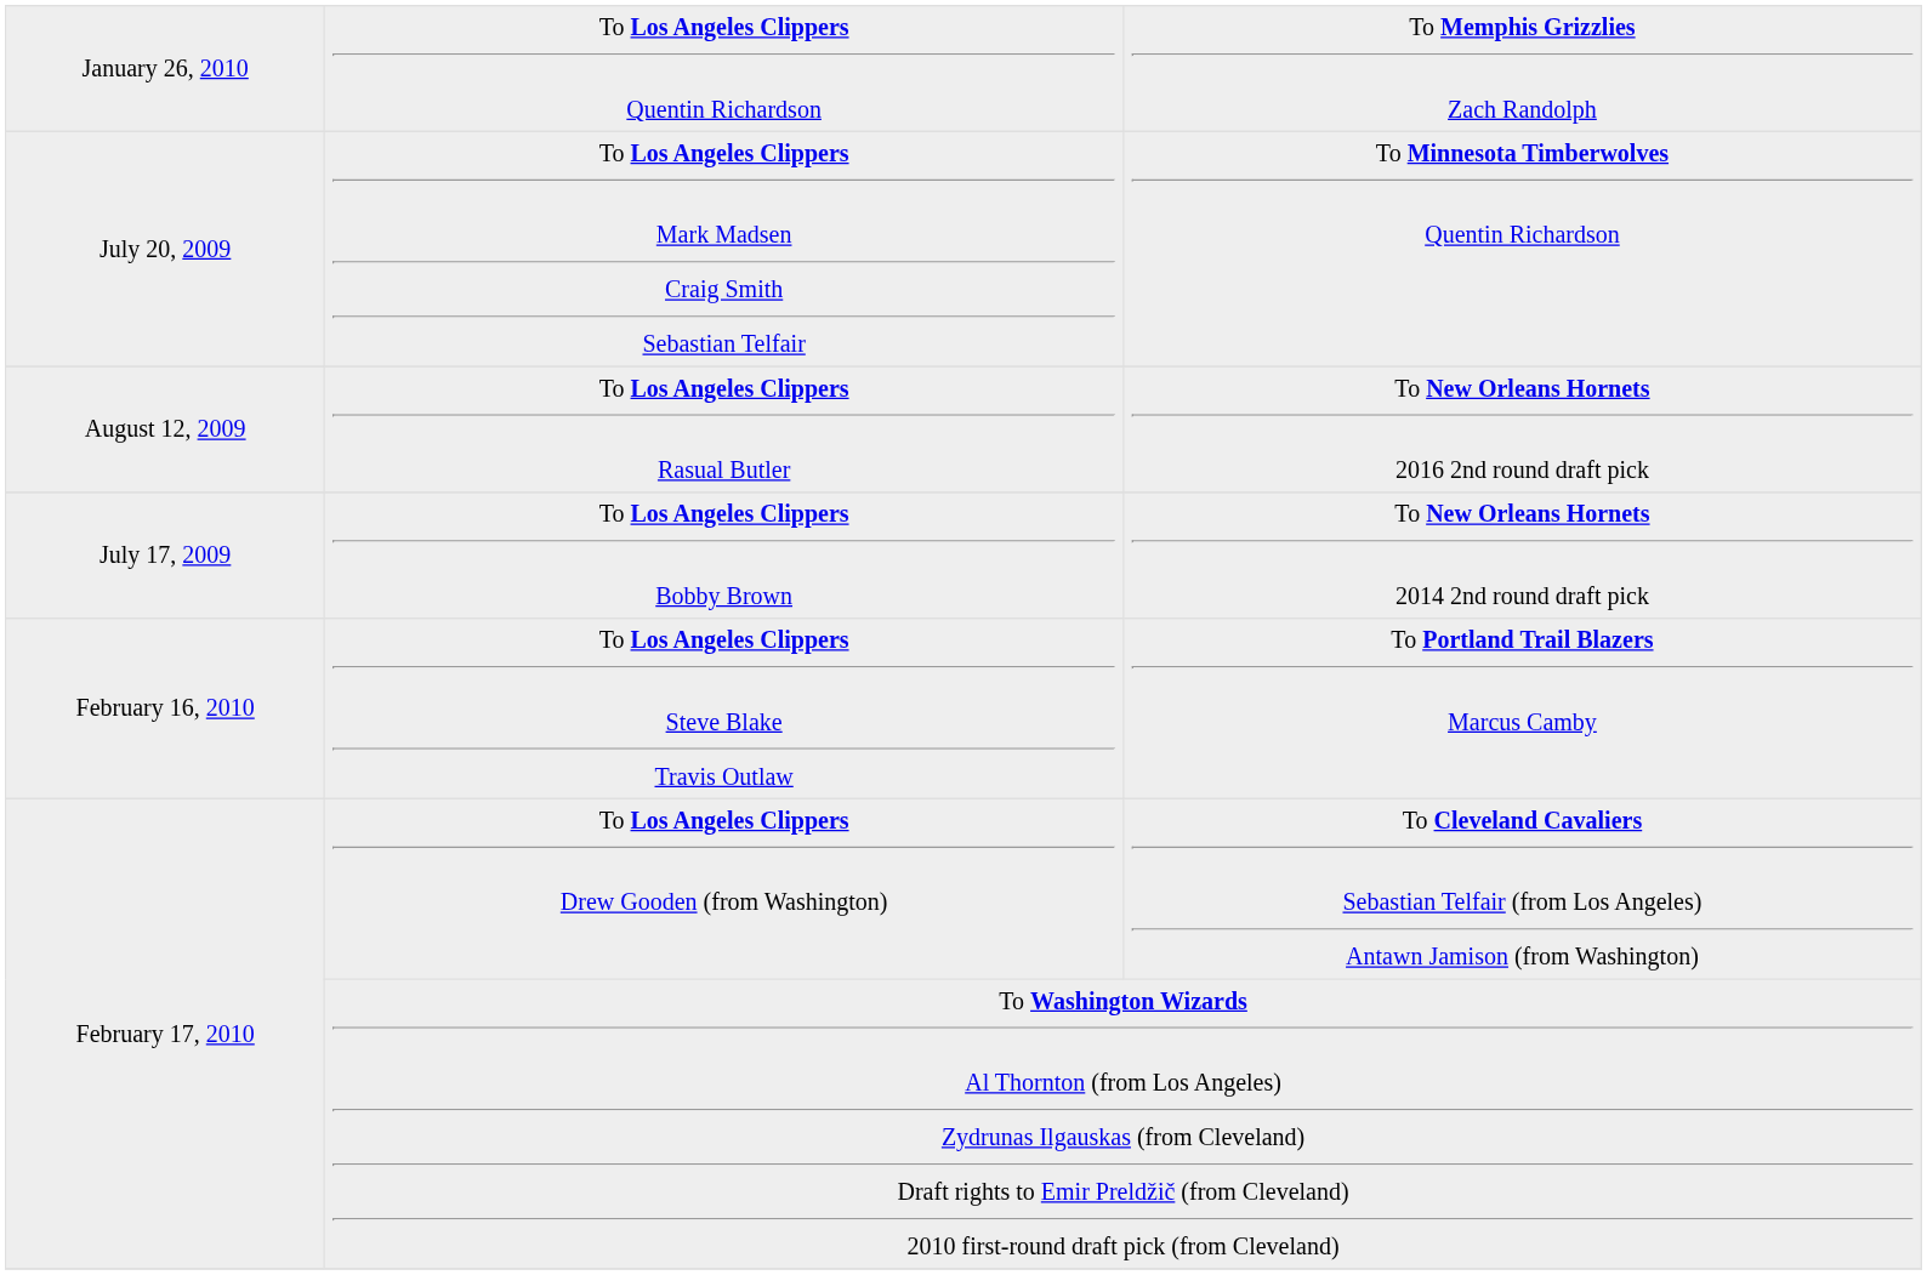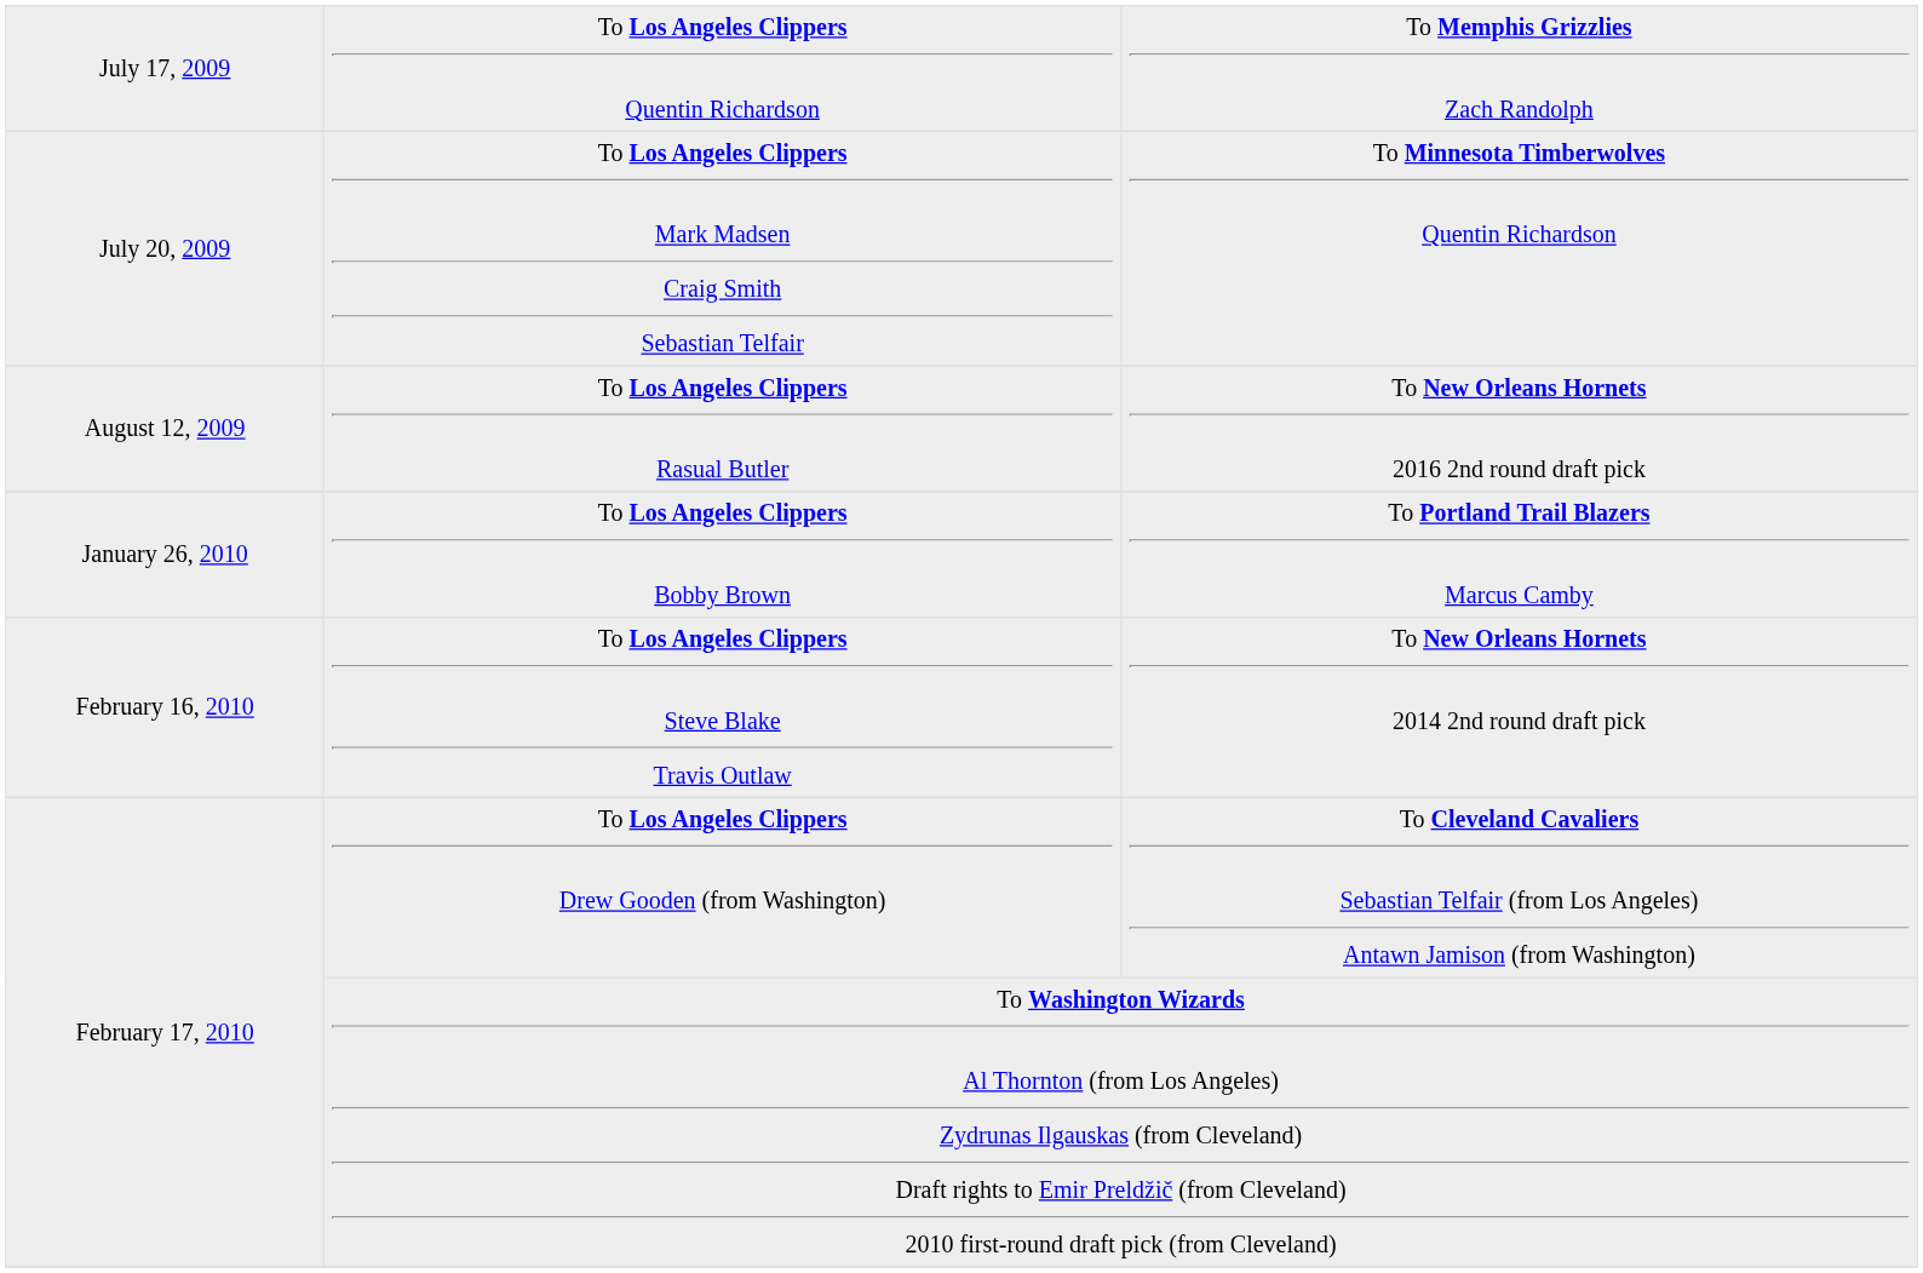 <table border=1 style="border-collapse:collapse; text-align: center; width: 100%" bordercolor="#DFDFDF"  cellpadding="5">
 <tr>
 </tr>
 <tr bgcolor="eeeeee">
-<td style="width:12%">January 26, <a href='#'>2010</a></td>
+<td style="width:12%">July 17, <a href='#'>2009</a></td>
 <td style="width:30%" valign="top">To <strong><a href='#'>Los Angeles Clippers</a></strong><hr><br><a href='#'>Quentin Richardson</a></td>
 <td style="width:30%" valign="top">To <strong><a href='#'>Memphis Grizzlies</a></strong><hr><br><a href='#'>Zach Randolph</a></td>
 </tr>
 <tr>
 </tr>
 <tr bgcolor="eeeeee">
 <td style="width:12%">July 20, <a href='#'>2009</a></td>
 <td style="width:30%" valign="top">To <strong><a href='#'>Los Angeles Clippers</a></strong><hr><br><a href='#'>Mark Madsen</a><hr><a href='#'>Craig Smith</a><hr><a href='#'>Sebastian Telfair</a></td>
 <td style="width:30%" valign="top">To <strong><a href='#'>Minnesota Timberwolves</a></strong><hr><br><a href='#'>Quentin Richardson</a></td>
 </tr>
 <tr>
 </tr>
 <tr bgcolor="eeeeee">
 <td style="width:12%">August 12, <a href='#'>2009</a></td>
 <td style="width:30%" valign="top">To <strong><a href='#'>Los Angeles Clippers</a></strong><hr><br><a href='#'>Rasual Butler</a></td>
 <td style="width:30%" valign="top">To <strong><a href='#'>New Orleans Hornets</a></strong><hr><br>2016 2nd round draft pick</td>
 </tr>
 <tr>
 </tr>
 <tr bgcolor="eeeeee">
-<td style="width:12%">July 17, <a href='#'>2009</a></td>
+<td style="width:12%">January 26, <a href='#'>2010</a></td>
 <td style="width:30%" valign="top">To <strong><a href='#'>Los Angeles Clippers</a></strong><hr><br><a href='#'>Bobby Brown</a></td>
-<td style="width:30%" valign="top">To <strong><a href='#'>New Orleans Hornets</a></strong><hr><br>2014 2nd round draft pick</td>
+<td style="width:30%" valign="top">To <strong><a href='#'>Portland Trail Blazers</a></strong><hr><br><a href='#'>Marcus Camby</a></td>
 </tr>
 <tr>
 </tr>
 <tr bgcolor="eeeeee">
 <td style="width:12%">February 16, <a href='#'>2010</a></td>
 <td style="width:30%" valign="top">To <strong><a href='#'>Los Angeles Clippers</a></strong><hr><br><a href='#'>Steve Blake</a><hr><a href='#'>Travis Outlaw</a></td>
-<td style="width:30%" valign="top">To <strong><a href='#'>Portland Trail Blazers</a></strong><hr><br><a href='#'>Marcus Camby</a></td>
+<td style="width:30%" valign="top">To <strong><a href='#'>New Orleans Hornets</a></strong><hr><br>2014 2nd round draft pick</td>
 </tr>
 <tr>
 </tr>
 <tr bgcolor="eeeeee">
 <td style="width:12%" rowspan=2>February 17, <a href='#'>2010</a></td>
 <td style="width:30%" valign="top">To <strong><a href='#'>Los Angeles Clippers</a></strong><hr><br><a href='#'>Drew Gooden</a> (from Washington)</td>
 <td style="width:30%" valign="top">To <strong><a href='#'>Cleveland Cavaliers</a></strong><hr><br><a href='#'>Sebastian Telfair</a> (from Los Angeles)<hr><a href='#'>Antawn Jamison</a> (from Washington)</td>
 </tr>
 <tr bgcolor="eeeeee">
 <td colspan="3" style="width:30%; vertical-align:top;">To <strong><a href='#'>Washington Wizards</a></strong><hr><br><a href='#'>Al Thornton</a> (from Los Angeles)<hr><a href='#'>Zydrunas Ilgauskas</a> (from Cleveland)<hr>Draft rights to <a href='#'>Emir Preldžič</a> (from Cleveland)<hr>2010 first-round draft pick (from Cleveland)</td>
 </tr>
 <tr>
 </tr>
 </table>
